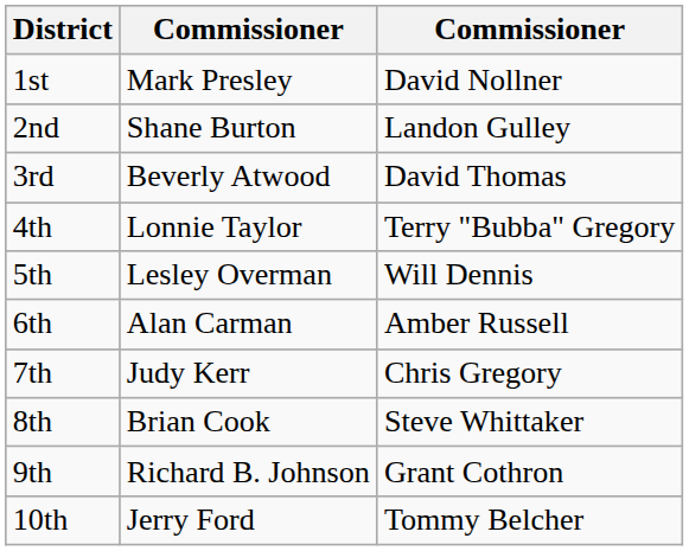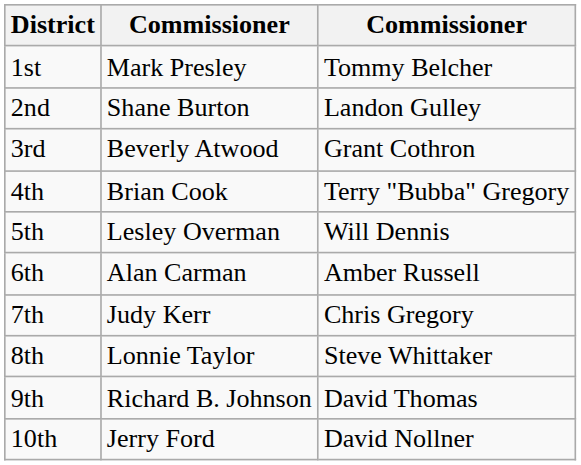 <table class="wikitable">
 <tr>
 <th>District</th>
 <th>Commissioner</th>
 <th>Commissioner</th>
 </tr>
 <tr>
 <td>1st</td>
 <td>Mark Presley</td>
-<td>David Nollner</td>
+<td>Tommy Belcher</td>
 </tr>
 <tr>
 <td>2nd</td>
 <td>Shane Burton</td>
 <td>Landon Gulley</td>
 </tr>
 <tr>
 <td>3rd</td>
 <td>Beverly Atwood</td>
-<td>David Thomas</td>
+<td>Grant Cothron</td>
 </tr>
 <tr>
 <td>4th</td>
-<td>Lonnie Taylor</td>
+<td>Brian Cook</td>
 <td>Terry "Bubba" Gregory</td>
 </tr>
 <tr>
 <td>5th</td>
 <td>Lesley Overman</td>
 <td>Will Dennis</td>
 </tr>
 <tr>
 <td>6th</td>
 <td>Alan Carman</td>
 <td>Amber Russell</td>
 </tr>
 <tr>
 <td>7th</td>
 <td>Judy Kerr</td>
 <td>Chris Gregory</td>
 </tr>
 <tr>
 <td>8th</td>
-<td>Brian Cook</td>
+<td>Lonnie Taylor</td>
 <td>Steve Whittaker</td>
 </tr>
 <tr>
 <td>9th</td>
 <td>Richard B. Johnson</td>
-<td>Grant Cothron</td>
+<td>David Thomas</td>
 </tr>
 <tr>
 <td>10th</td>
 <td>Jerry Ford</td>
-<td>Tommy Belcher</td>
+<td>David Nollner</td>
 </tr>
 </table>
